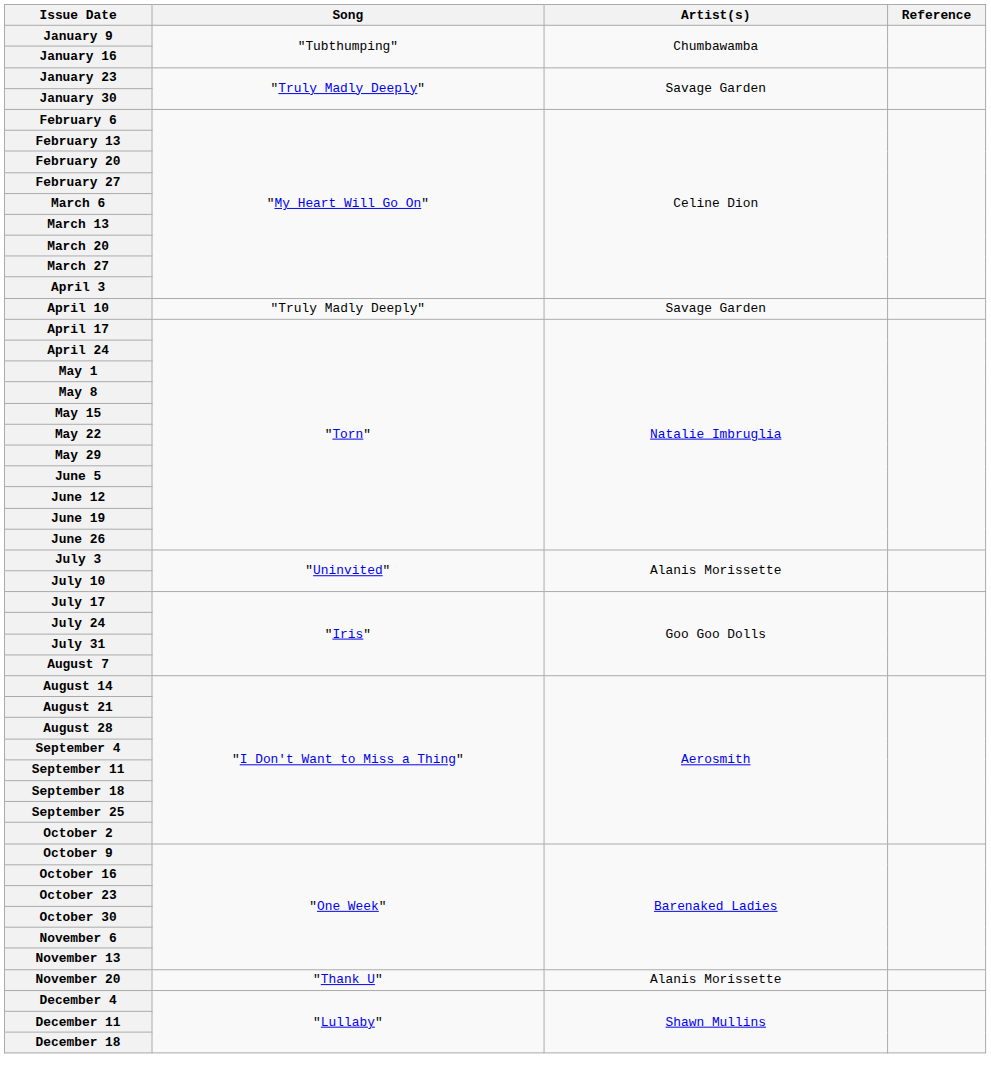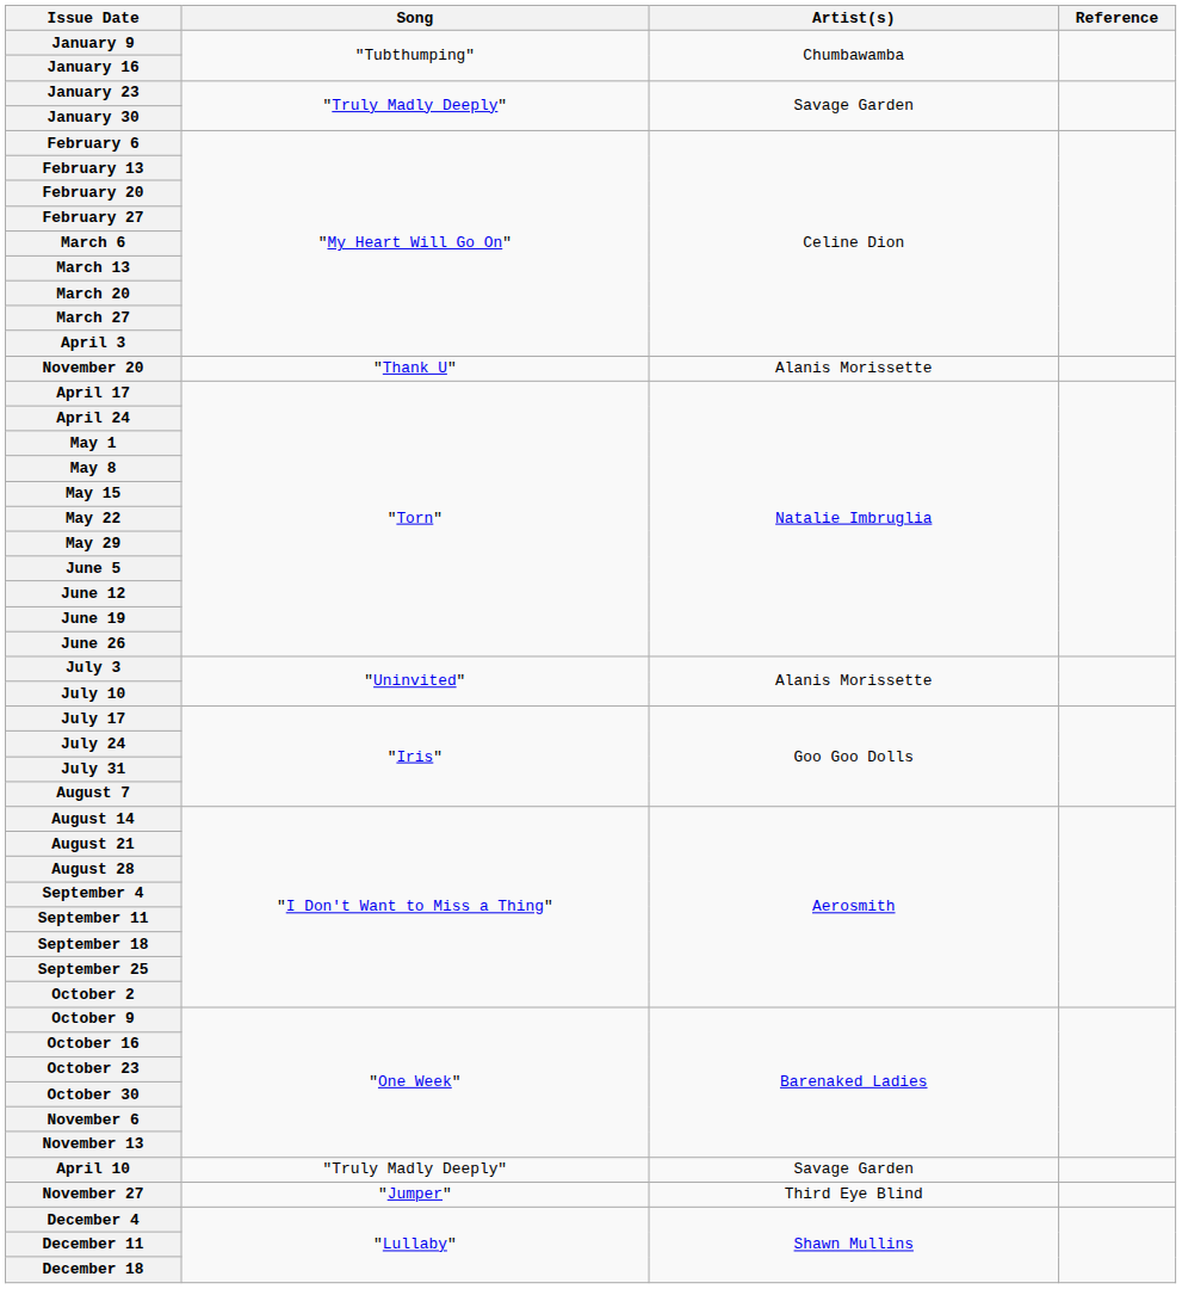 <table class="wikitable plainrowheaders" style="text-align: center" width="50%">
 <tr>
 <th width=15%>Issue Date</th>
 <th width=40%>Song</th>
 <th width=35%>Artist(s)</th>
 <th width=10%>Reference</th>
 </tr>
 <tr>
 <th scope="row">January 9</th>
 <td rowspan="2">"Tubthumping"</td>
 <td rowspan="2">Chumbawamba</td>
 <td rowspan="2"></td>
 </tr>
 <tr>
 <th scope="row">January 16</th>
 </tr>
 <tr>
 <th scope="row">January 23</th>
 <td rowspan="2">"<a href='#'>Truly Madly Deeply</a>"</td>
 <td rowspan="2">Savage Garden</td>
 <td rowspan="2"></td>
 </tr>
 <tr>
 <th scope="row">January 30</th>
 </tr>
 <tr>
 <th scope="row">February 6</th>
 <td rowspan="9">"<a href='#'>My Heart Will Go On</a>"</td>
 <td rowspan="9">Celine Dion</td>
 <td rowspan="9"></td>
 </tr>
 <tr>
 <th scope="row">February 13</th>
 </tr>
 <tr>
 <th scope="row">February 20</th>
 </tr>
 <tr>
 <th scope="row">February 27</th>
 </tr>
 <tr>
 <th scope="row">March 6</th>
 </tr>
 <tr>
 <th scope="row">March 13</th>
 </tr>
 <tr>
 <th scope="row">March 20</th>
 </tr>
 <tr>
 <th scope="row">March 27</th>
 </tr>
 <tr>
 <th scope="row">April 3</th>
 </tr>
 <tr>
-<th scope="row">April 10</th>
-<td>"Truly Madly Deeply"</td>
-<td>Savage Garden</td>
+<th scope="row">November 20</th>
+<td>"<a href='#'>Thank U</a>"</td>
+<td>Alanis Morissette</td>
 <td></td>
 </tr>
 <tr>
 <th scope="row">April 17</th>
 <td rowspan="11">"<a href='#'>Torn</a>"</td>
 <td rowspan="11"><a href='#'>Natalie Imbruglia</a></td>
 <td rowspan="11"></td>
 </tr>
 <tr>
 <th scope="row">April 24</th>
 </tr>
 <tr>
 <th scope="row">May 1</th>
 </tr>
 <tr>
 <th scope="row">May 8</th>
 </tr>
 <tr>
 <th scope="row">May 15</th>
 </tr>
 <tr>
 <th scope="row">May 22</th>
 </tr>
 <tr>
 <th scope="row">May 29</th>
 </tr>
 <tr>
 <th scope="row">June 5</th>
 </tr>
 <tr>
 <th scope="row">June 12</th>
 </tr>
 <tr>
 <th scope="row">June 19</th>
 </tr>
 <tr>
 <th scope="row">June 26</th>
 </tr>
 <tr>
 <th scope="row">July 3</th>
 <td rowspan="2">"<a href='#'>Uninvited</a>"</td>
 <td rowspan="2">Alanis Morissette</td>
 <td rowspan="2"></td>
 </tr>
 <tr>
 <th scope="row">July 10</th>
 </tr>
 <tr>
 <th scope="row">July 17</th>
 <td rowspan="4">"<a href='#'>Iris</a>"</td>
 <td rowspan="4">Goo Goo Dolls</td>
 <td rowspan="4"></td>
 </tr>
 <tr>
 <th scope="row">July 24</th>
 </tr>
 <tr>
 <th scope="row">July 31</th>
 </tr>
 <tr>
 <th scope="row">August 7</th>
 </tr>
 <tr>
 <th scope="row">August 14</th>
 <td rowspan="8">"<a href='#'>I Don't Want to Miss a Thing</a>"</td>
 <td rowspan="8"><a href='#'>Aerosmith</a></td>
 <td rowspan="8"></td>
 </tr>
 <tr>
 <th scope="row">August 21</th>
 </tr>
 <tr>
 <th scope="row">August 28</th>
 </tr>
 <tr>
 <th scope="row">September 4</th>
 </tr>
 <tr>
 <th scope="row">September 11</th>
 </tr>
 <tr>
 <th scope="row">September 18</th>
 </tr>
 <tr>
 <th scope="row">September 25</th>
 </tr>
 <tr>
 <th scope="row">October 2</th>
 </tr>
 <tr>
 <th scope="row">October 9</th>
 <td rowspan="6">"<a href='#'>One Week</a>"</td>
 <td rowspan="6"><a href='#'>Barenaked Ladies</a></td>
 <td rowspan="6"></td>
 </tr>
 <tr>
 <th scope="row">October 16</th>
 </tr>
 <tr>
 <th scope="row">October 23</th>
 </tr>
 <tr>
 <th scope="row">October 30</th>
 </tr>
 <tr>
 <th scope="row">November 6</th>
 </tr>
 <tr>
 <th scope="row">November 13</th>
 </tr>
 <tr>
-<th scope="row">November 20</th>
-<td>"<a href='#'>Thank U</a>"</td>
-<td>Alanis Morissette</td>
+<th scope="row">April 10</th>
+<td>"Truly Madly Deeply"</td>
+<td>Savage Garden</td>
+<td></td>
+</tr>
+<tr>
+<th scope="row">November 27</th>
+<td>"<a href='#'>Jumper</a>"</td>
+<td>Third Eye Blind</td>
 <td></td>
 </tr>
 <tr>
 <th scope="row">December 4</th>
 <td rowspan="3">"<a href='#'>Lullaby</a>"</td>
 <td rowspan="3"><a href='#'>Shawn Mullins</a></td>
 <td rowspan="3"></td>
 </tr>
 <tr>
 <th scope="row">December 11</th>
 </tr>
 <tr>
 <th scope="row">December 18</th>
 </tr>
 </table>
